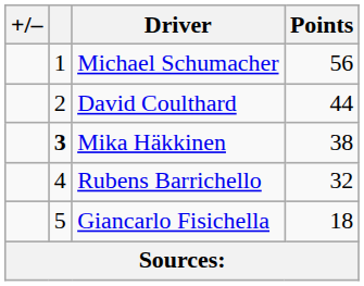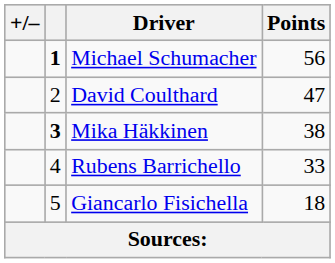 <table class="wikitable" style="font-size: 85%;">
 <tr>
 <th scope="col">+/–</th>
 <th scope="col"></th>
 <th scope="col">Driver</th>
 <th scope="col">Points</th>
 </tr>
 <tr>
 <td align="left"></td>
-<td align="center">1</td>
+<td align="center"><strong>1</strong></td>
 <td> <a href='#'>Michael Schumacher</a></td>
 <td align="right">56</td>
 </tr>
 <tr>
 <td align="left"></td>
 <td align="center">2</td>
 <td> <a href='#'>David Coulthard</a></td>
-<td align="right">44</td>
+<td align="right">47</td>
 </tr>
 <tr>
 <td align="left"></td>
 <td align="center"><strong>3</strong></td>
 <td> <a href='#'>Mika Häkkinen</a></td>
 <td align="right">38</td>
 </tr>
 <tr>
 <td align="left"></td>
 <td align="center">4</td>
 <td> <a href='#'>Rubens Barrichello</a></td>
-<td align="right">32</td>
+<td align="right">33</td>
 </tr>
 <tr>
 <td align="left"></td>
 <td align="center">5</td>
 <td> <a href='#'>Giancarlo Fisichella</a></td>
 <td align="right">18</td>
 </tr>
 <tr>
 <th colspan=4>Sources:</th>
 </tr>
 </table>
